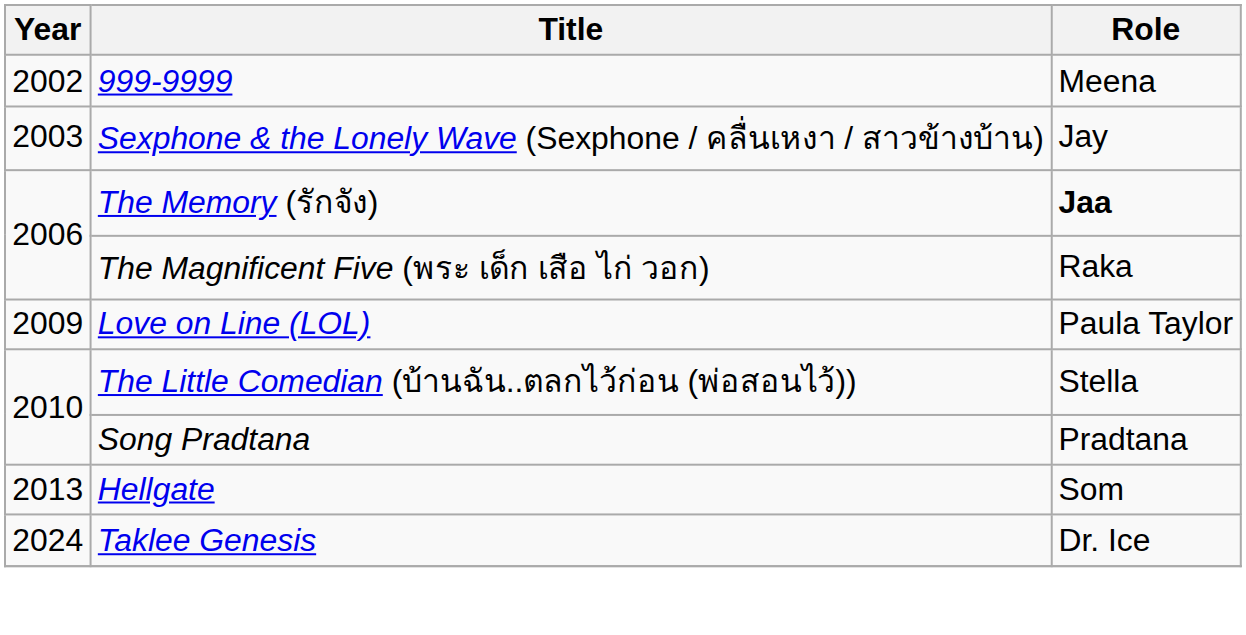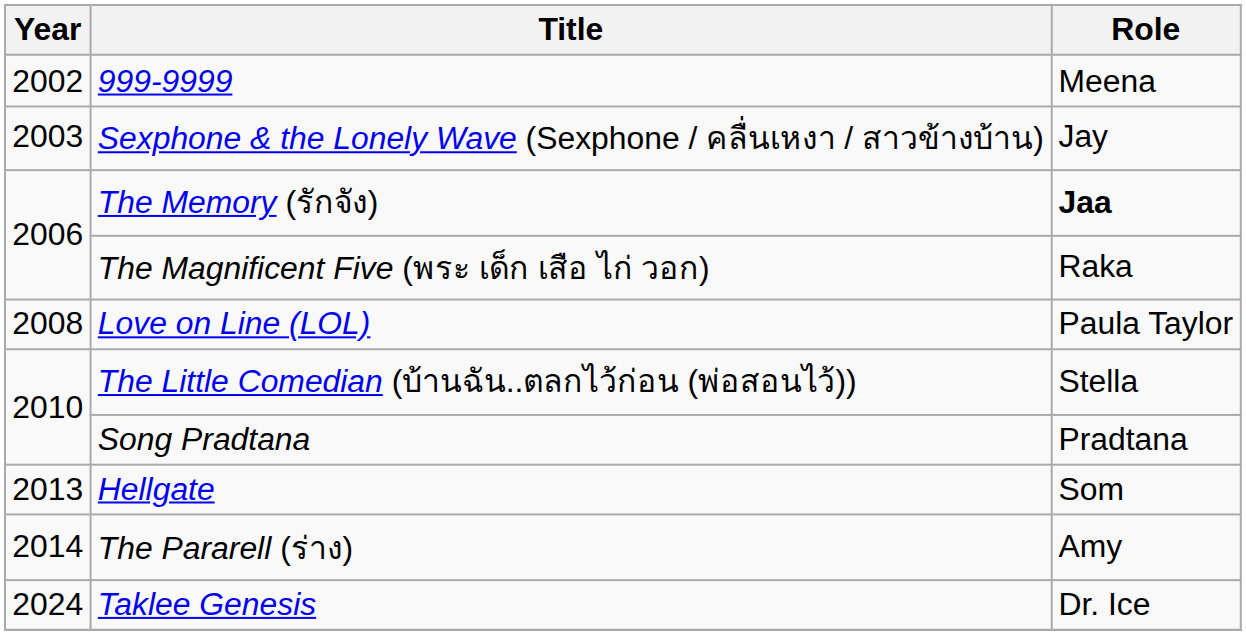 <table class="wikitable sortable">
 <tr>
 <th>Year</th>
 <th>Title</th>
 <th>Role</th>
 </tr>
 <tr>
 <td>2002</td>
 <td><em><a href='#'>999-9999</a></em></td>
 <td>Meena</td>
 </tr>
 <tr>
 <td>2003</td>
 <td><em><a href='#'>Sexphone & the Lonely Wave</a></em> (Sexphone / คลื่นเหงา / สาวข้างบ้าน)</td>
 <td>Jay</td>
 </tr>
 <tr>
 <td rowspan="2">2006</td>
 <td><em><a href='#'>The Memory</a></em>  (รักจัง)</td>
 <td><strong>Jaa</strong></td>
 </tr>
 <tr>
 <td><em>The Magnificent Five</em> (พระ เด็ก เสือ ไก่ วอก)</td>
 <td>Raka</td>
 </tr>
 <tr>
-<td>2009</td>
+<td>2008</td>
 <td><em><a href='#'>Love on Line (LOL)</a></em></td>
 <td>Paula Taylor</td>
 </tr>
 <tr>
 <td rowspan="2">2010</td>
 <td><em><a href='#'>The Little Comedian</a></em> (บ้านฉัน..ตลกไว้ก่อน (พ่อสอนไว้))</td>
 <td>Stella</td>
 </tr>
 <tr>
 <td><em>Song Pradtana</em></td>
 <td>Pradtana</td>
 </tr>
 <tr>
 <td>2013</td>
 <td><em><a href='#'>Hellgate</a></em></td>
 <td>Som</td>
 </tr>
 <tr>
+<td>2014</td>
+<td><em>The Pararell</em> (ร่าง)</td>
+<td>Amy</td>
+</tr>
+<tr>
 <td>2024</td>
 <td><em><a href='#'>Taklee Genesis</a></em></td>
 <td>Dr. Ice</td>
 </tr>
 <tr>
 </tr>
 </table>
